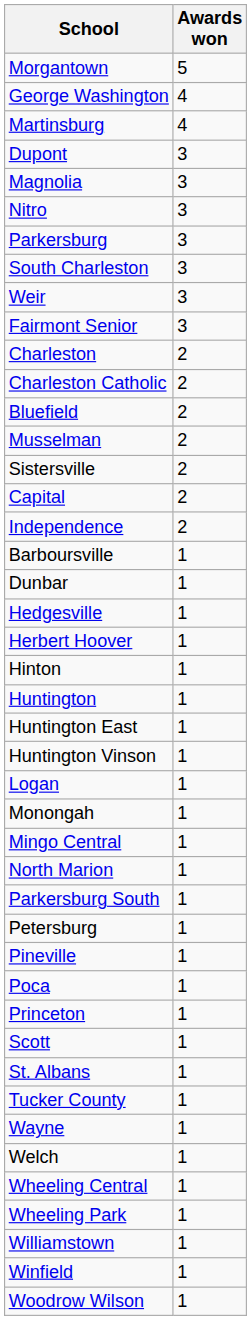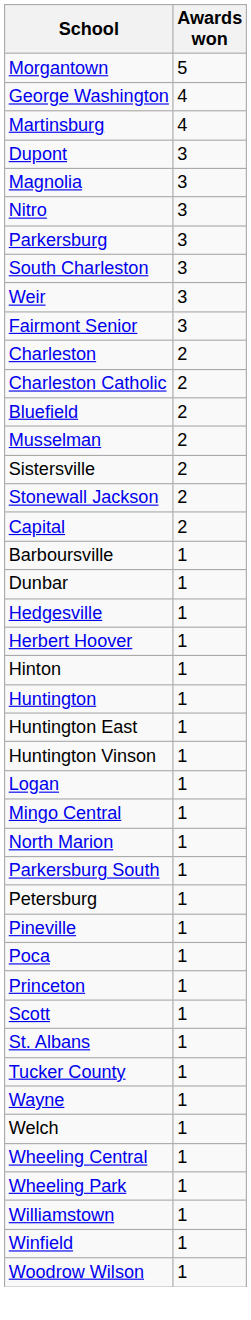 <table class="wikitable sortable">
 <tr>
 <th>School</th>
 <th>Awards<br>won</th>
 </tr>
 <tr>
 <td><a href='#'>Morgantown</a></td>
 <td>5</td>
 </tr>
 <tr>
 <td><a href='#'>George Washington</a></td>
 <td>4</td>
 </tr>
 <tr>
 <td><a href='#'>Martinsburg</a></td>
 <td>4</td>
 </tr>
 <tr>
 <td><a href='#'>Dupont</a></td>
 <td>3</td>
 </tr>
 <tr>
 <td><a href='#'>Magnolia</a></td>
 <td>3</td>
 </tr>
 <tr>
 <td><a href='#'>Nitro</a></td>
 <td>3</td>
 </tr>
 <tr>
 <td><a href='#'>Parkersburg</a></td>
 <td>3</td>
 </tr>
 <tr>
 <td><a href='#'>South Charleston</a></td>
 <td>3</td>
 </tr>
 <tr>
 <td><a href='#'>Weir</a></td>
 <td>3</td>
 </tr>
 <tr>
 <td><a href='#'>Fairmont Senior</a></td>
 <td>3</td>
 </tr>
 <tr>
 <td><a href='#'>Charleston</a></td>
 <td>2</td>
 </tr>
 <tr>
 <td><a href='#'>Charleston Catholic</a></td>
 <td>2</td>
 </tr>
 <tr>
 <td><a href='#'>Bluefield</a></td>
 <td>2</td>
 </tr>
 <tr>
 <td><a href='#'>Musselman</a></td>
 <td>2</td>
 </tr>
 <tr>
 <td>Sistersville</td>
 <td>2</td>
 </tr>
 <tr>
-<td><a href='#'>Capital</a></td>
+<td><a href='#'>Stonewall Jackson</a></td>
 <td>2</td>
 </tr>
 <tr>
-<td><a href='#'>Independence</a></td>
+<td><a href='#'>Capital</a></td>
 <td>2</td>
 </tr>
 <tr>
 <td>Barboursville</td>
 <td>1</td>
 </tr>
 <tr>
 <td>Dunbar</td>
 <td>1</td>
 </tr>
 <tr>
 <td><a href='#'>Hedgesville</a></td>
 <td>1</td>
 </tr>
 <tr>
 <td><a href='#'>Herbert Hoover</a></td>
 <td>1</td>
 </tr>
 <tr>
 <td>Hinton</td>
 <td>1</td>
 </tr>
 <tr>
 <td><a href='#'>Huntington</a></td>
 <td>1</td>
 </tr>
 <tr>
 <td>Huntington East</td>
 <td>1</td>
 </tr>
 <tr>
 <td>Huntington Vinson</td>
 <td>1</td>
 </tr>
 <tr>
 <td><a href='#'>Logan</a></td>
-<td>1</td>
-</tr>
-<tr>
-<td>Monongah</td>
 <td>1</td>
 </tr>
 <tr>
 <td><a href='#'>Mingo Central</a></td>
 <td>1</td>
 </tr>
 <tr>
 <td><a href='#'>North Marion</a></td>
 <td>1</td>
 </tr>
 <tr>
 <td><a href='#'>Parkersburg South</a></td>
 <td>1</td>
 </tr>
 <tr>
 <td>Petersburg</td>
 <td>1</td>
 </tr>
 <tr>
 <td><a href='#'>Pineville</a></td>
 <td>1</td>
 </tr>
 <tr>
 <td><a href='#'>Poca</a></td>
 <td>1</td>
 </tr>
 <tr>
 <td><a href='#'>Princeton</a></td>
 <td>1</td>
 </tr>
 <tr>
 <td><a href='#'>Scott</a></td>
 <td>1</td>
 </tr>
 <tr>
 <td><a href='#'>St. Albans</a></td>
 <td>1</td>
 </tr>
 <tr>
 <td><a href='#'>Tucker County</a></td>
 <td>1</td>
 </tr>
 <tr>
 <td><a href='#'>Wayne</a></td>
 <td>1</td>
 </tr>
 <tr>
 <td>Welch</td>
 <td>1</td>
 </tr>
 <tr>
 <td><a href='#'>Wheeling Central</a></td>
 <td>1</td>
 </tr>
 <tr>
 <td><a href='#'>Wheeling Park</a></td>
 <td>1</td>
 </tr>
 <tr>
 <td><a href='#'>Williamstown</a></td>
 <td>1</td>
 </tr>
 <tr>
 <td><a href='#'>Winfield</a></td>
 <td>1</td>
 </tr>
 <tr>
 <td><a href='#'>Woodrow Wilson</a></td>
 <td>1</td>
 </tr>
 </table>
